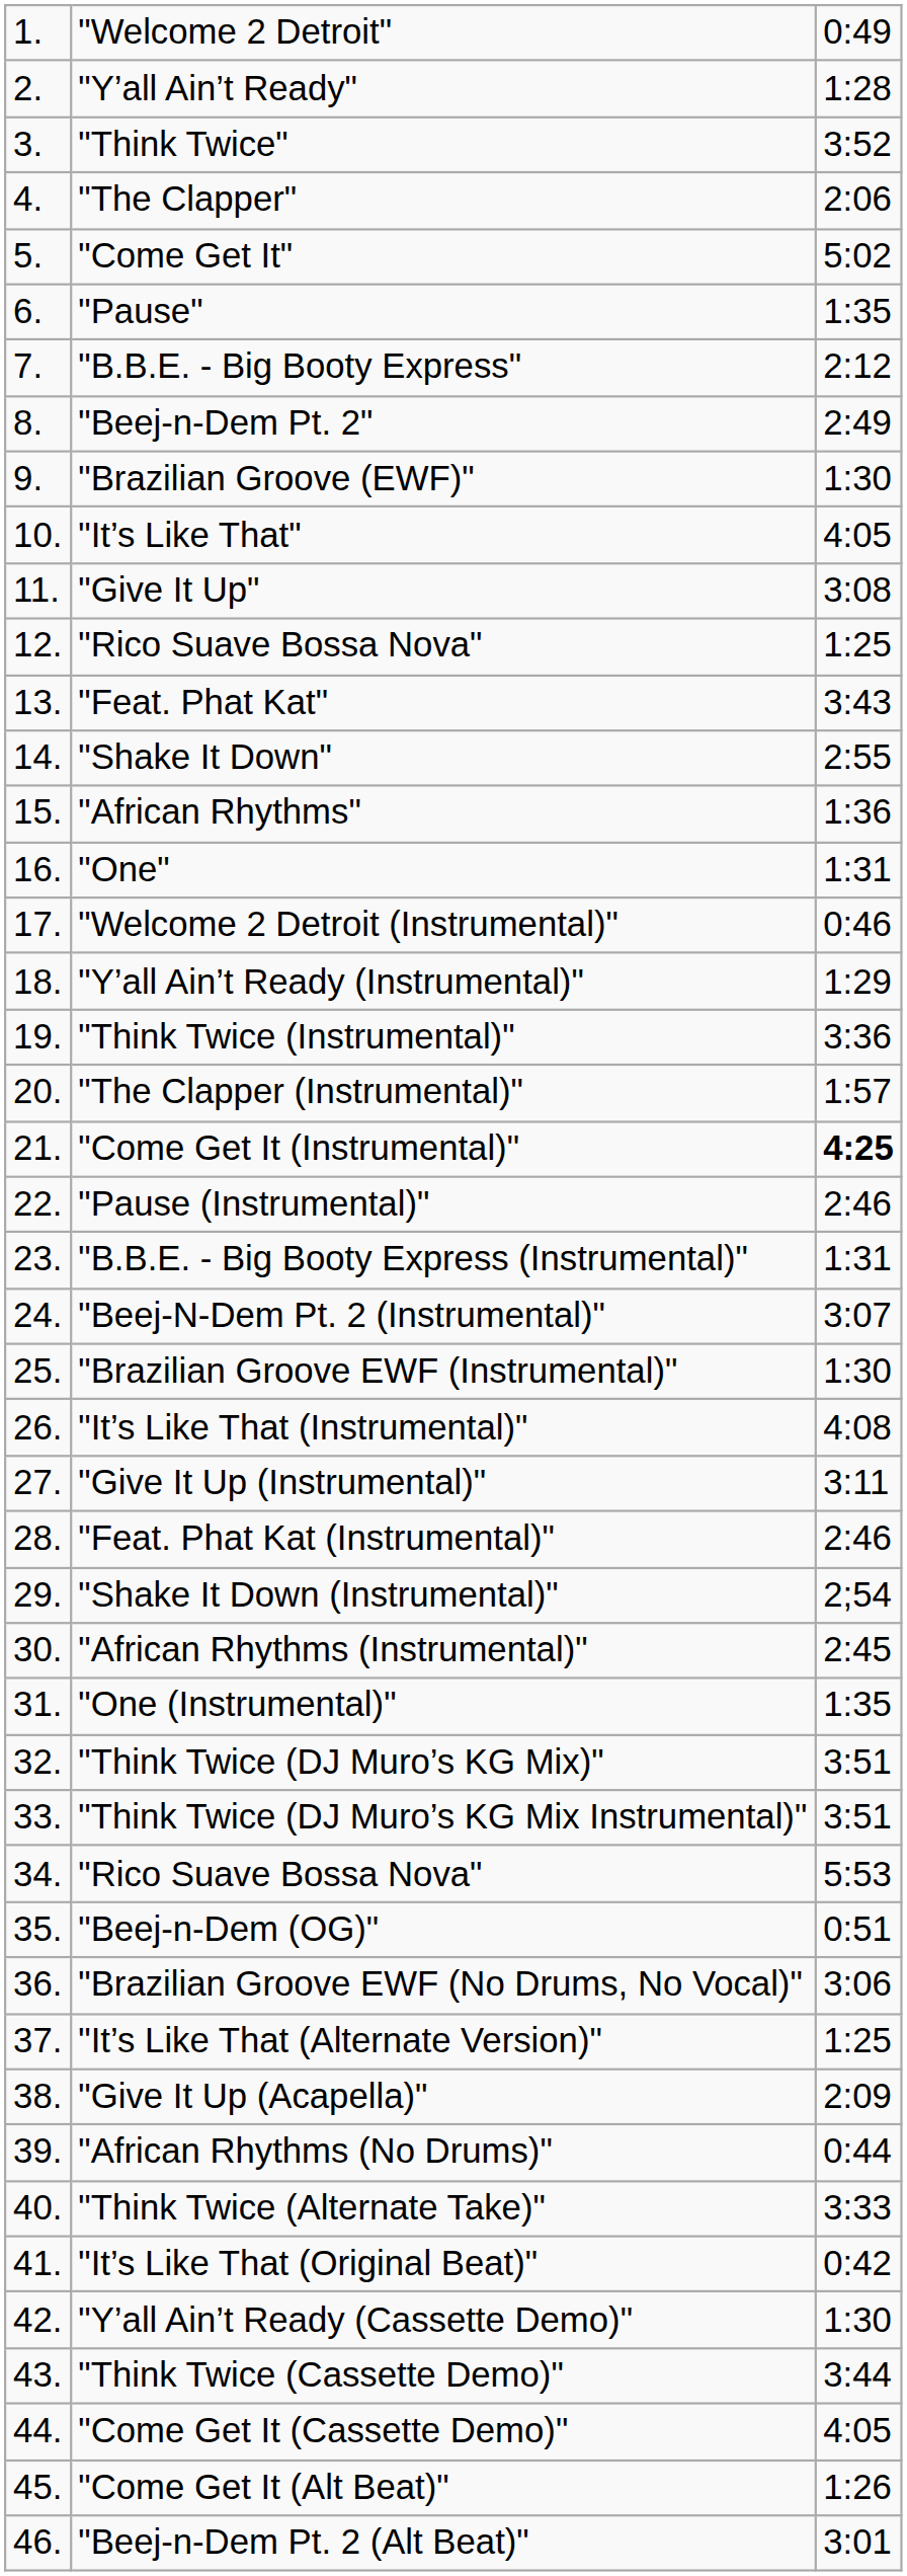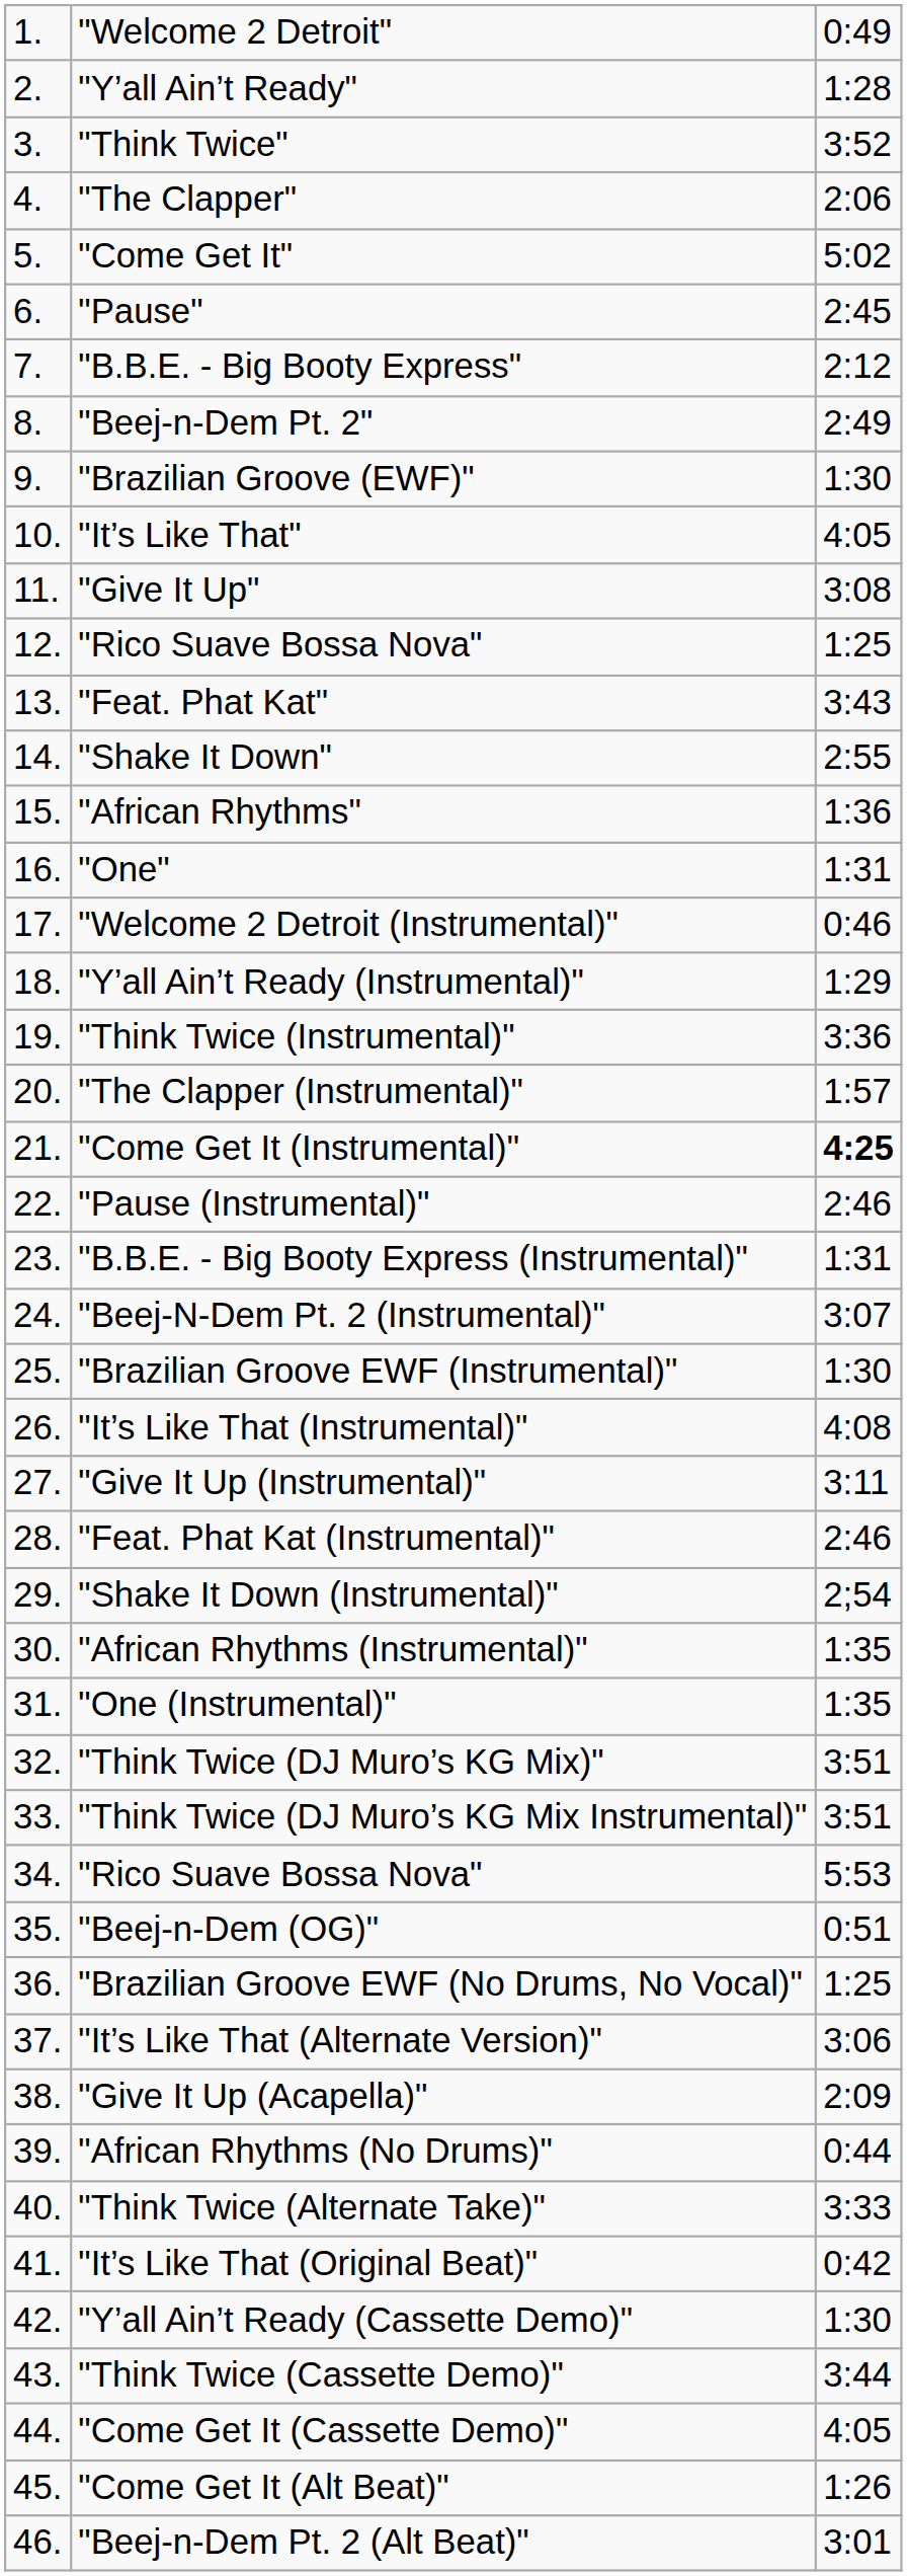 <table class="wikitable">
 <tr>
 <td>1.</td>
 <td>"Welcome 2 Detroit"</td>
 <td>0:49</td>
 </tr>
 <tr>
 <td>2.</td>
 <td>"Y’all Ain’t Ready"</td>
 <td>1:28</td>
 </tr>
 <tr>
 <td>3.</td>
 <td>"Think Twice"</td>
 <td>3:52</td>
 </tr>
 <tr>
 <td>4.</td>
 <td>"The Clapper"</td>
 <td>2:06</td>
 </tr>
 <tr>
 <td>5.</td>
 <td>"Come Get It"</td>
 <td>5:02</td>
 </tr>
 <tr>
 <td>6.</td>
 <td>"Pause"</td>
-<td>1:35</td>
+<td>2:45</td>
 </tr>
 <tr>
 <td>7.</td>
 <td>"B.B.E. - Big Booty Express"</td>
 <td>2:12</td>
 </tr>
 <tr>
 <td>8.</td>
 <td>"Beej-n-Dem Pt. 2"</td>
 <td>2:49</td>
 </tr>
 <tr>
 <td>9.</td>
 <td>"Brazilian Groove (EWF)"</td>
 <td>1:30</td>
 </tr>
 <tr>
 <td>10.</td>
 <td>"It’s Like That"</td>
 <td>4:05</td>
 </tr>
 <tr>
 <td>11.</td>
 <td>"Give It Up"</td>
 <td>3:08</td>
 </tr>
 <tr>
 <td>12.</td>
 <td>"Rico Suave Bossa Nova"</td>
 <td>1:25</td>
 </tr>
 <tr>
 <td>13.</td>
 <td>"Feat. Phat Kat"</td>
 <td>3:43</td>
 </tr>
 <tr>
 <td>14.</td>
 <td>"Shake It Down"</td>
 <td>2:55</td>
 </tr>
 <tr>
 <td>15.</td>
 <td>"African Rhythms"</td>
 <td>1:36</td>
 </tr>
 <tr>
 <td>16.</td>
 <td>"One"</td>
 <td>1:31</td>
 </tr>
 <tr>
 <td>17.</td>
 <td>"Welcome 2 Detroit (Instrumental)"</td>
 <td>0:46</td>
 </tr>
 <tr>
 <td>18.</td>
 <td>"Y’all Ain’t Ready (Instrumental)"</td>
 <td>1:29</td>
 </tr>
 <tr>
 <td>19.</td>
 <td>"Think Twice (Instrumental)"</td>
 <td>3:36</td>
 </tr>
 <tr>
 <td>20.</td>
 <td>"The Clapper (Instrumental)"</td>
 <td>1:57</td>
 </tr>
 <tr>
 <td>21.</td>
 <td>"Come Get It (Instrumental)"</td>
 <td><strong>4:25</strong></td>
 </tr>
 <tr>
 <td>22.</td>
 <td>"Pause (Instrumental)"</td>
 <td>2:46</td>
 </tr>
 <tr>
 <td>23.</td>
 <td>"B.B.E. - Big Booty Express (Instrumental)"</td>
 <td>1:31</td>
 </tr>
 <tr>
 <td>24.</td>
 <td>"Beej-N-Dem Pt. 2 (Instrumental)"</td>
 <td>3:07</td>
 </tr>
 <tr>
 <td>25.</td>
 <td>"Brazilian Groove EWF (Instrumental)"</td>
 <td>1:30</td>
 </tr>
 <tr>
 <td>26.</td>
 <td>"It’s Like That (Instrumental)"</td>
 <td>4:08</td>
 </tr>
 <tr>
 <td>27.</td>
 <td>"Give It Up (Instrumental)"</td>
 <td>3:11</td>
 </tr>
 <tr>
 <td>28.</td>
 <td>"Feat. Phat Kat (Instrumental)"</td>
 <td>2:46</td>
 </tr>
 <tr>
 <td>29.</td>
 <td>"Shake It Down (Instrumental)"</td>
 <td>2;54</td>
 </tr>
 <tr>
 <td>30.</td>
 <td>"African Rhythms (Instrumental)"</td>
-<td>2:45</td>
+<td>1:35</td>
 </tr>
 <tr>
 <td>31.</td>
 <td>"One (Instrumental)"</td>
 <td>1:35</td>
 </tr>
 <tr>
 <td>32.</td>
 <td>"Think Twice (DJ Muro’s KG Mix)"</td>
 <td>3:51</td>
 </tr>
 <tr>
 <td>33.</td>
 <td>"Think Twice (DJ Muro’s KG Mix Instrumental)"</td>
 <td>3:51</td>
 </tr>
 <tr>
 <td>34.</td>
 <td>"Rico Suave Bossa Nova"</td>
 <td>5:53</td>
 </tr>
 <tr>
 <td>35.</td>
 <td>"Beej-n-Dem (OG)"</td>
 <td>0:51</td>
 </tr>
 <tr>
 <td>36.</td>
 <td>"Brazilian Groove EWF (No Drums, No Vocal)"</td>
-<td>3:06</td>
+<td>1:25</td>
 </tr>
 <tr>
 <td>37.</td>
 <td>"It’s Like That (Alternate Version)"</td>
-<td>1:25</td>
+<td>3:06</td>
 </tr>
 <tr>
 <td>38.</td>
 <td>"Give It Up (Acapella)"</td>
 <td>2:09</td>
 </tr>
 <tr>
 <td>39.</td>
 <td>"African Rhythms (No Drums)"</td>
 <td>0:44</td>
 </tr>
 <tr>
 <td>40.</td>
 <td>"Think Twice (Alternate Take)"</td>
 <td>3:33</td>
 </tr>
 <tr>
 <td>41.</td>
 <td>"It’s Like That (Original Beat)"</td>
 <td>0:42</td>
 </tr>
 <tr>
 <td>42.</td>
 <td>"Y’all Ain’t Ready (Cassette Demo)"</td>
 <td>1:30</td>
 </tr>
 <tr>
 <td>43.</td>
 <td>"Think Twice (Cassette Demo)"</td>
 <td>3:44</td>
 </tr>
 <tr>
 <td>44.</td>
 <td>"Come Get It (Cassette Demo)"</td>
 <td>4:05</td>
 </tr>
 <tr>
 <td>45.</td>
 <td>"Come Get It (Alt Beat)"</td>
 <td>1:26</td>
 </tr>
 <tr>
 <td>46.</td>
 <td>"Beej-n-Dem Pt. 2 (Alt Beat)"</td>
 <td>3:01</td>
 </tr>
 </table>
